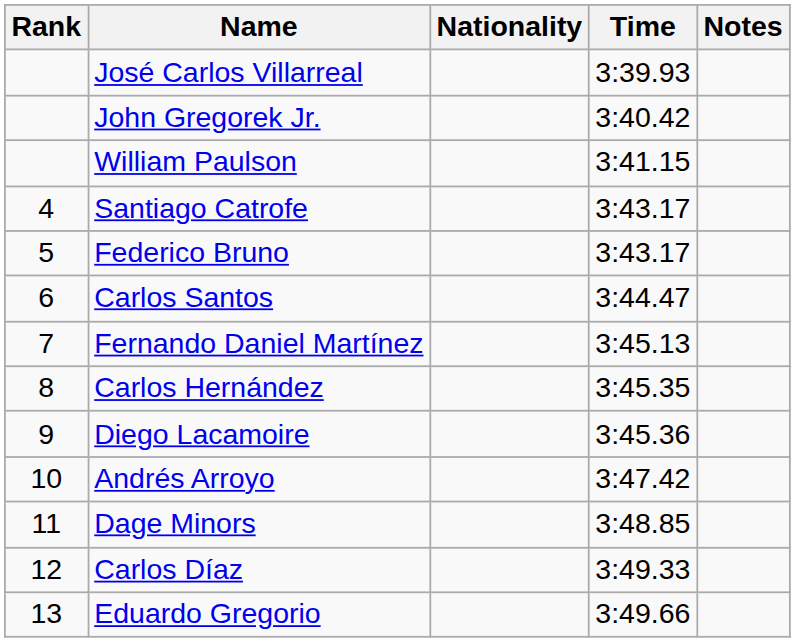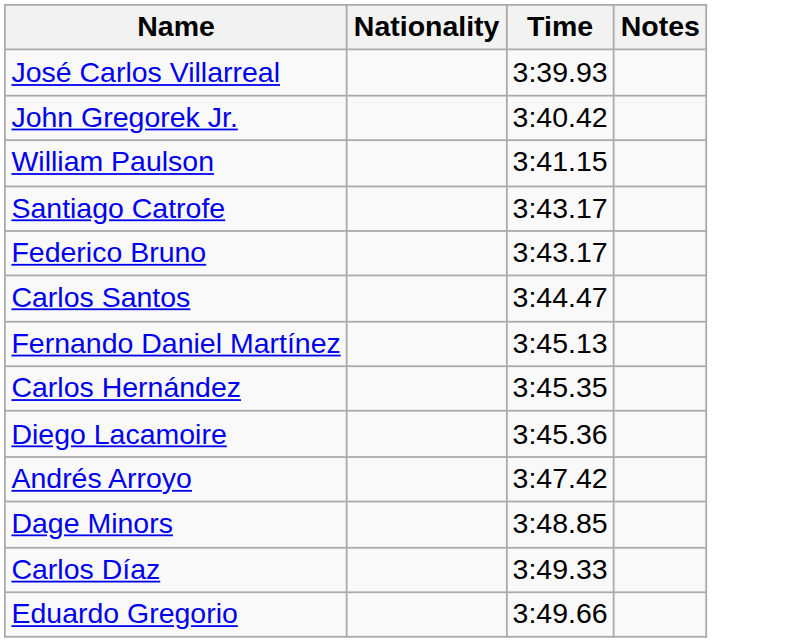 <table class="wikitable sortable" style="text-align:center">
 <tr>
-<th>Rank</th>
 <th>Name</th>
 <th>Nationality</th>
 <th>Time</th>
 <th>Notes</th>
 </tr>
 <tr>
-<td></td>
 <td align=left><a href='#'>José Carlos Villarreal</a></td>
 <td align=left></td>
 <td>3:39.93</td>
 <td></td>
 </tr>
 <tr>
-<td></td>
 <td align=left><a href='#'>John Gregorek Jr.</a></td>
 <td align=left></td>
 <td>3:40.42</td>
 <td></td>
 </tr>
 <tr>
-<td></td>
 <td align=left><a href='#'>William Paulson</a></td>
 <td align=left></td>
 <td>3:41.15</td>
 <td></td>
 </tr>
 <tr>
-<td>4</td>
 <td align=left><a href='#'>Santiago Catrofe</a></td>
 <td align=left></td>
 <td>3:43.17</td>
 <td></td>
 </tr>
 <tr>
-<td>5</td>
 <td align=left><a href='#'>Federico Bruno</a></td>
 <td align=left></td>
 <td>3:43.17</td>
 <td><strong></strong></td>
 </tr>
 <tr>
-<td>6</td>
 <td align=left><a href='#'>Carlos Santos</a></td>
 <td align=left></td>
 <td>3:44.47</td>
 <td><strong></strong></td>
 </tr>
 <tr>
-<td>7</td>
 <td align=left><a href='#'>Fernando Daniel Martínez</a></td>
 <td align=left></td>
 <td>3:45.13</td>
 <td></td>
 </tr>
 <tr>
-<td>8</td>
 <td align=left><a href='#'>Carlos Hernández</a></td>
 <td align=left></td>
 <td>3:45.35</td>
 <td><strong></strong></td>
 </tr>
 <tr>
-<td>9</td>
 <td align=left><a href='#'>Diego Lacamoire</a></td>
 <td align=left></td>
 <td>3:45.36</td>
 <td></td>
 </tr>
 <tr>
-<td>10</td>
 <td align=left><a href='#'>Andrés Arroyo</a></td>
 <td align=left></td>
 <td>3:47.42</td>
 <td></td>
 </tr>
 <tr>
-<td>11</td>
 <td align=left><a href='#'>Dage Minors</a></td>
 <td align=left></td>
 <td>3:48.85</td>
 <td></td>
 </tr>
 <tr>
-<td>12</td>
 <td align=left><a href='#'>Carlos Díaz</a></td>
 <td align=left></td>
 <td>3:49.33</td>
 <td></td>
 </tr>
 <tr>
-<td>13</td>
 <td align=left><a href='#'>Eduardo Gregorio</a></td>
 <td align=left></td>
 <td>3:49.66</td>
 <td></td>
 </tr>
 </table>
